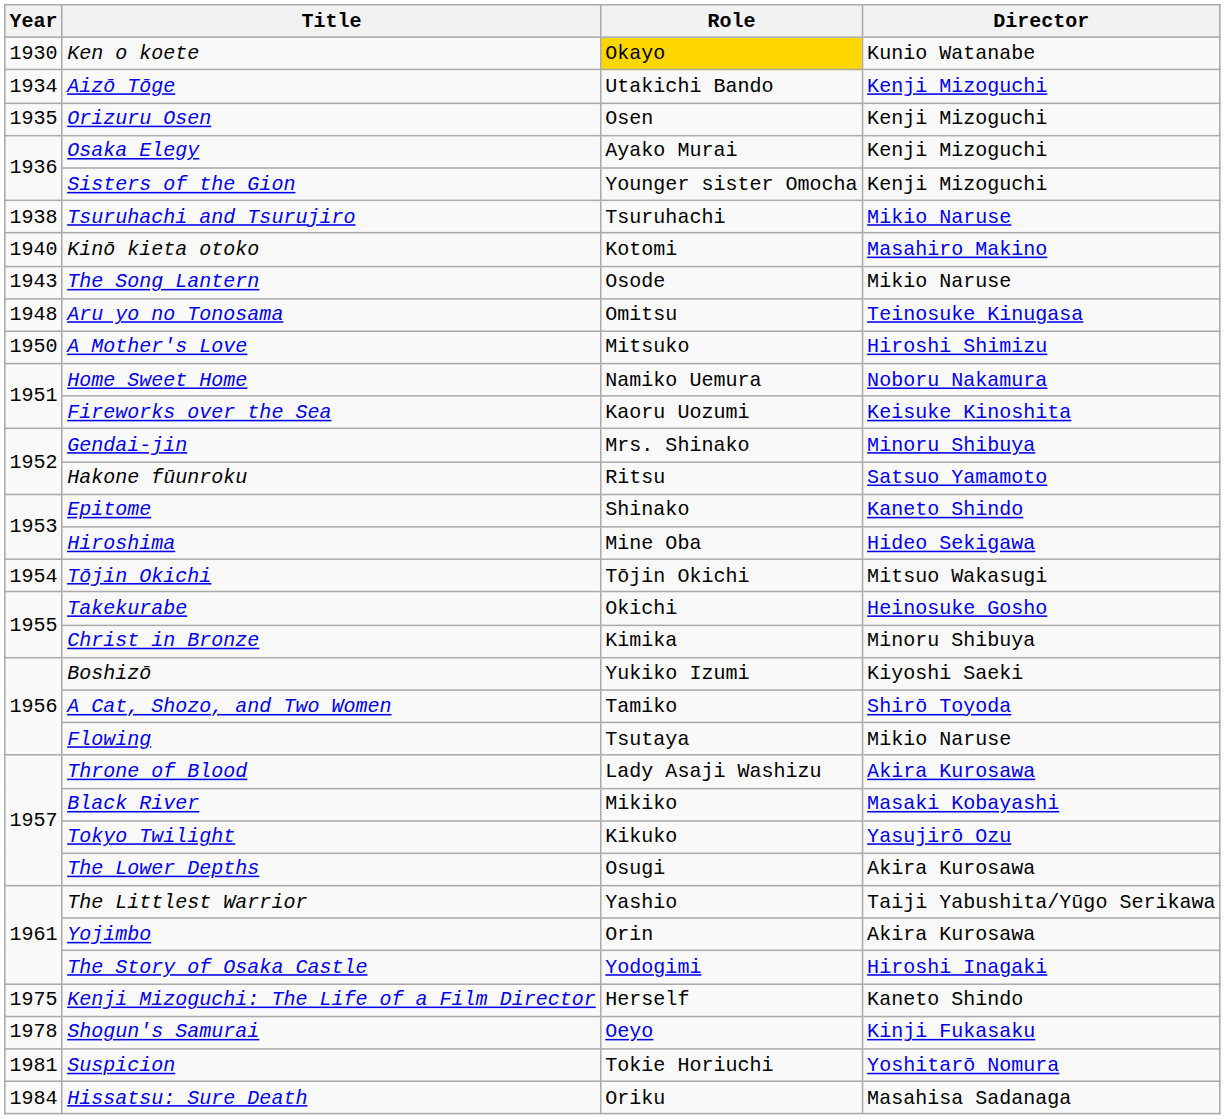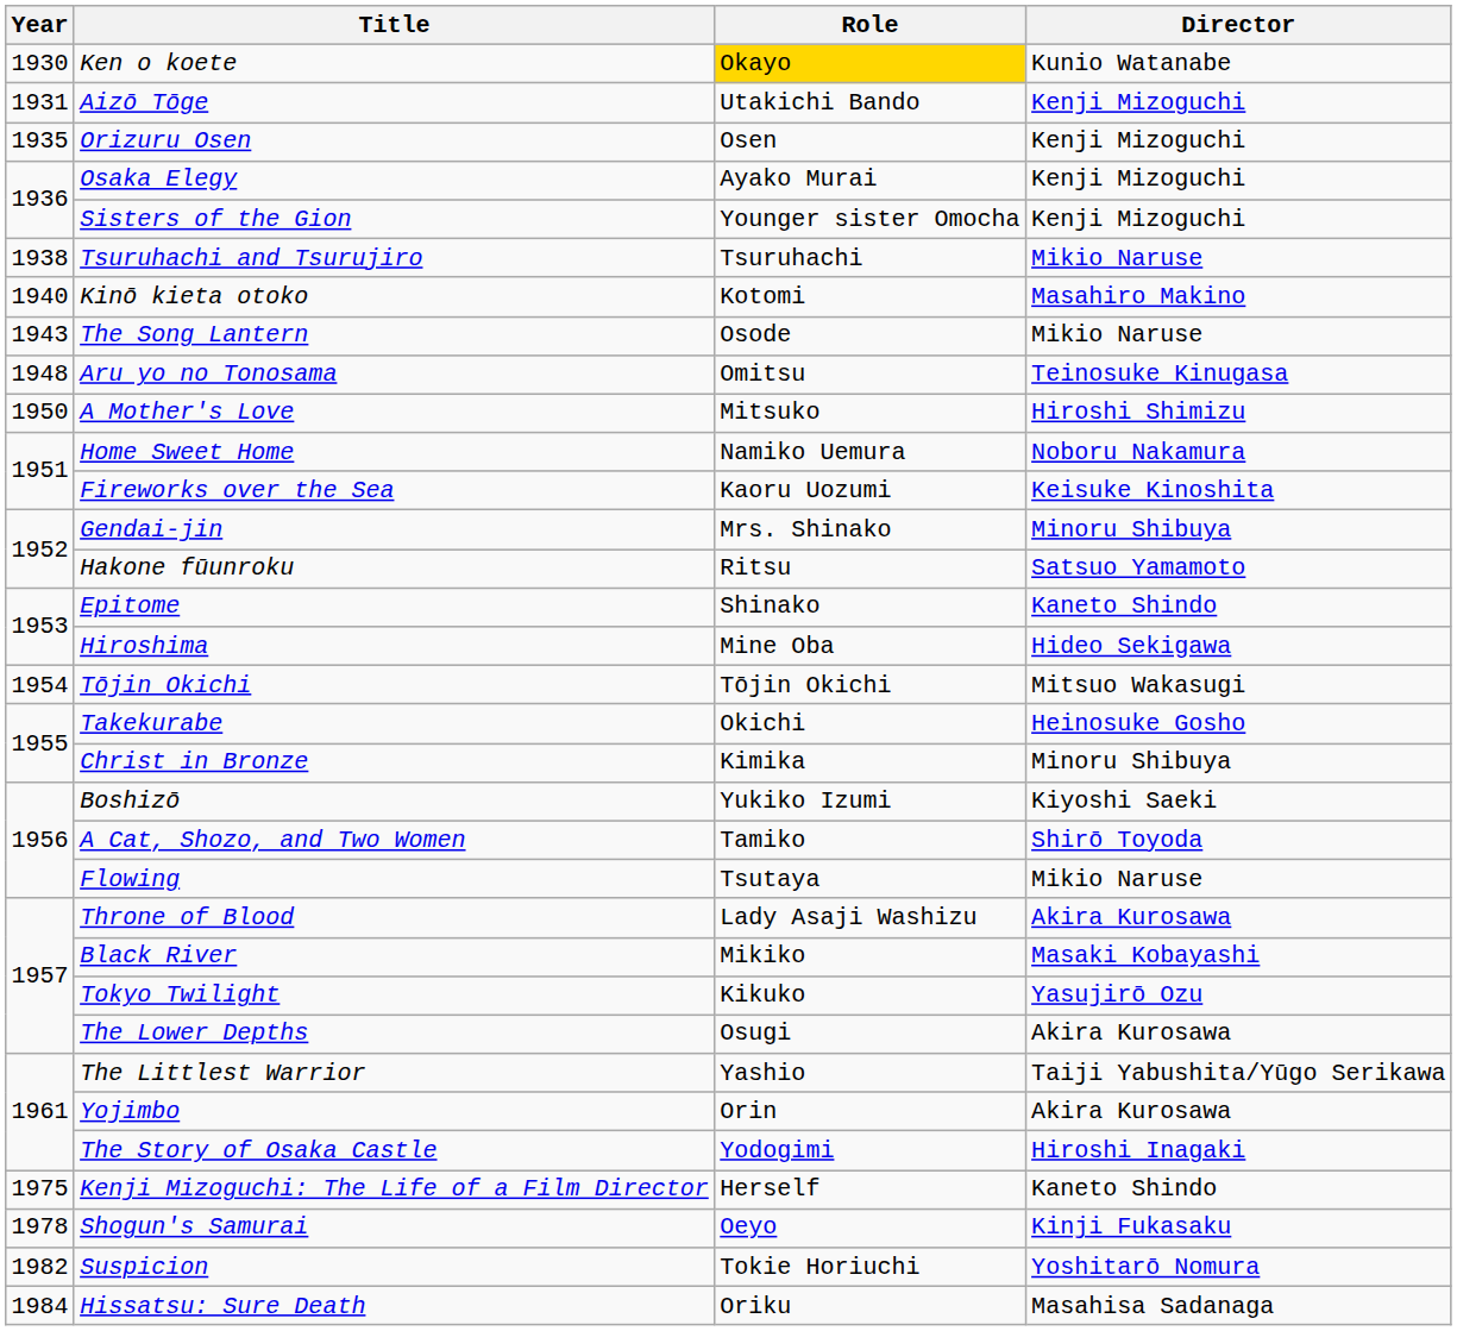 <table class="wikitable sortable">
 <tr>
 <th>Year</th>
 <th>Title</th>
 <th>Role</th>
 <th>Director</th>
 </tr>
 <tr>
 <td>1930</td>
 <td><em>Ken o koete</em></td>
 <td style="background: gold;">Okayo</td>
 <td>Kunio Watanabe</td>
 </tr>
 <tr>
-<td>1934</td>
+<td>1931</td>
 <td><em><a href='#'>Aizō Tōge</a></em></td>
 <td>Utakichi Bando</td>
 <td><a href='#'>Kenji Mizoguchi</a></td>
 </tr>
 <tr>
 <td>1935</td>
 <td><em><a href='#'>Orizuru Osen</a></em></td>
 <td>Osen</td>
 <td>Kenji Mizoguchi</td>
 </tr>
 <tr>
 <td rowspan=2>1936</td>
 <td><em><a href='#'>Osaka Elegy</a></em></td>
 <td>Ayako Murai</td>
 <td>Kenji Mizoguchi</td>
 </tr>
 <tr>
 <td><em><a href='#'>Sisters of the Gion</a></em></td>
 <td>Younger sister Omocha</td>
 <td>Kenji Mizoguchi</td>
 </tr>
 <tr>
 <td>1938</td>
 <td><em><a href='#'>Tsuruhachi and Tsurujiro</a></em></td>
 <td>Tsuruhachi</td>
 <td><a href='#'>Mikio Naruse</a></td>
 </tr>
 <tr>
 <td>1940</td>
 <td><em>Kinō kieta otoko</em></td>
 <td>Kotomi</td>
 <td><a href='#'>Masahiro Makino</a></td>
 </tr>
 <tr>
 <td>1943</td>
 <td><em><a href='#'>The Song Lantern</a></em></td>
 <td>Osode</td>
 <td>Mikio Naruse</td>
 </tr>
 <tr>
 <td>1948</td>
 <td><em><a href='#'>Aru yo no Tonosama</a></em></td>
 <td>Omitsu</td>
 <td><a href='#'>Teinosuke Kinugasa</a></td>
 </tr>
 <tr>
 <td>1950</td>
 <td><em><a href='#'>A Mother's Love</a></em></td>
 <td>Mitsuko</td>
 <td><a href='#'>Hiroshi Shimizu</a></td>
 </tr>
 <tr>
 <td rowspan=2>1951</td>
 <td><em><a href='#'>Home Sweet Home</a></em></td>
 <td>Namiko Uemura</td>
 <td><a href='#'>Noboru Nakamura</a></td>
 </tr>
 <tr>
 <td><em><a href='#'>Fireworks over the Sea</a></em></td>
 <td>Kaoru Uozumi</td>
 <td><a href='#'>Keisuke Kinoshita</a></td>
 </tr>
 <tr>
 <td rowspan=2>1952</td>
 <td><em><a href='#'>Gendai-jin</a></em></td>
 <td>Mrs. Shinako</td>
 <td><a href='#'>Minoru Shibuya</a></td>
 </tr>
 <tr>
 <td><em>Hakone fūunroku</em></td>
 <td>Ritsu</td>
 <td><a href='#'>Satsuo Yamamoto</a></td>
 </tr>
 <tr>
 <td rowspan=2>1953</td>
 <td><em><a href='#'>Epitome</a></em></td>
 <td>Shinako</td>
 <td><a href='#'>Kaneto Shindo</a></td>
 </tr>
 <tr>
 <td><em><a href='#'>Hiroshima</a></em></td>
 <td>Mine Oba</td>
 <td><a href='#'>Hideo Sekigawa</a></td>
 </tr>
 <tr>
 <td>1954</td>
 <td><em><a href='#'>Tōjin Okichi</a></em></td>
 <td>Tōjin Okichi</td>
 <td>Mitsuo Wakasugi</td>
 </tr>
 <tr>
 <td rowspan=2>1955</td>
 <td><em><a href='#'>Takekurabe</a></em></td>
 <td>Okichi</td>
 <td><a href='#'>Heinosuke Gosho</a></td>
 </tr>
 <tr>
 <td><em><a href='#'>Christ in Bronze</a></em></td>
 <td>Kimika</td>
 <td>Minoru Shibuya</td>
 </tr>
 <tr>
 <td rowspan=3>1956</td>
 <td><em>Boshizō</em></td>
 <td>Yukiko Izumi</td>
 <td>Kiyoshi Saeki</td>
 </tr>
 <tr>
 <td><em><a href='#'>A Cat, Shozo, and Two Women</a></em></td>
 <td>Tamiko</td>
 <td><a href='#'>Shirō Toyoda</a></td>
 </tr>
 <tr>
 <td><em><a href='#'>Flowing</a></em></td>
 <td>Tsutaya</td>
 <td>Mikio Naruse</td>
 </tr>
 <tr>
 <td rowspan=4>1957</td>
 <td><em><a href='#'>Throne of Blood</a></em></td>
 <td>Lady Asaji Washizu</td>
 <td><a href='#'>Akira Kurosawa</a></td>
 </tr>
 <tr>
 <td><em><a href='#'>Black River</a></em></td>
 <td>Mikiko</td>
 <td><a href='#'>Masaki Kobayashi</a></td>
 </tr>
 <tr>
 <td><em><a href='#'>Tokyo Twilight</a></em></td>
 <td>Kikuko</td>
 <td><a href='#'>Yasujirō Ozu</a></td>
 </tr>
 <tr>
 <td><em><a href='#'>The Lower Depths</a></em></td>
 <td>Osugi</td>
 <td>Akira Kurosawa</td>
 </tr>
 <tr>
 <td rowspan=3>1961</td>
 <td><em>The Littlest Warrior</em></td>
 <td>Yashio</td>
 <td>Taiji Yabushita/Yūgo Serikawa</td>
 </tr>
 <tr>
 <td><em><a href='#'>Yojimbo</a></em></td>
 <td>Orin</td>
 <td>Akira Kurosawa</td>
 </tr>
 <tr>
 <td><em><a href='#'>The Story of Osaka Castle</a></em></td>
 <td><a href='#'>Yodogimi</a></td>
 <td><a href='#'>Hiroshi Inagaki</a></td>
 </tr>
 <tr>
 <td>1975</td>
 <td><em><a href='#'>Kenji Mizoguchi: The Life of a Film Director</a></em></td>
 <td>Herself</td>
 <td>Kaneto Shindo</td>
 </tr>
 <tr>
 <td>1978</td>
 <td><em><a href='#'>Shogun's Samurai</a></em></td>
 <td><a href='#'>Oeyo</a></td>
 <td><a href='#'>Kinji Fukasaku</a></td>
 </tr>
 <tr>
-<td>1981</td>
+<td>1982</td>
 <td><em><a href='#'>Suspicion</a></em></td>
 <td>Tokie Horiuchi</td>
 <td><a href='#'>Yoshitarō Nomura</a></td>
 </tr>
 <tr>
 <td>1984</td>
 <td><em><a href='#'>Hissatsu: Sure Death</a></em></td>
 <td>Oriku</td>
 <td>Masahisa Sadanaga</td>
 </tr>
 </table>
